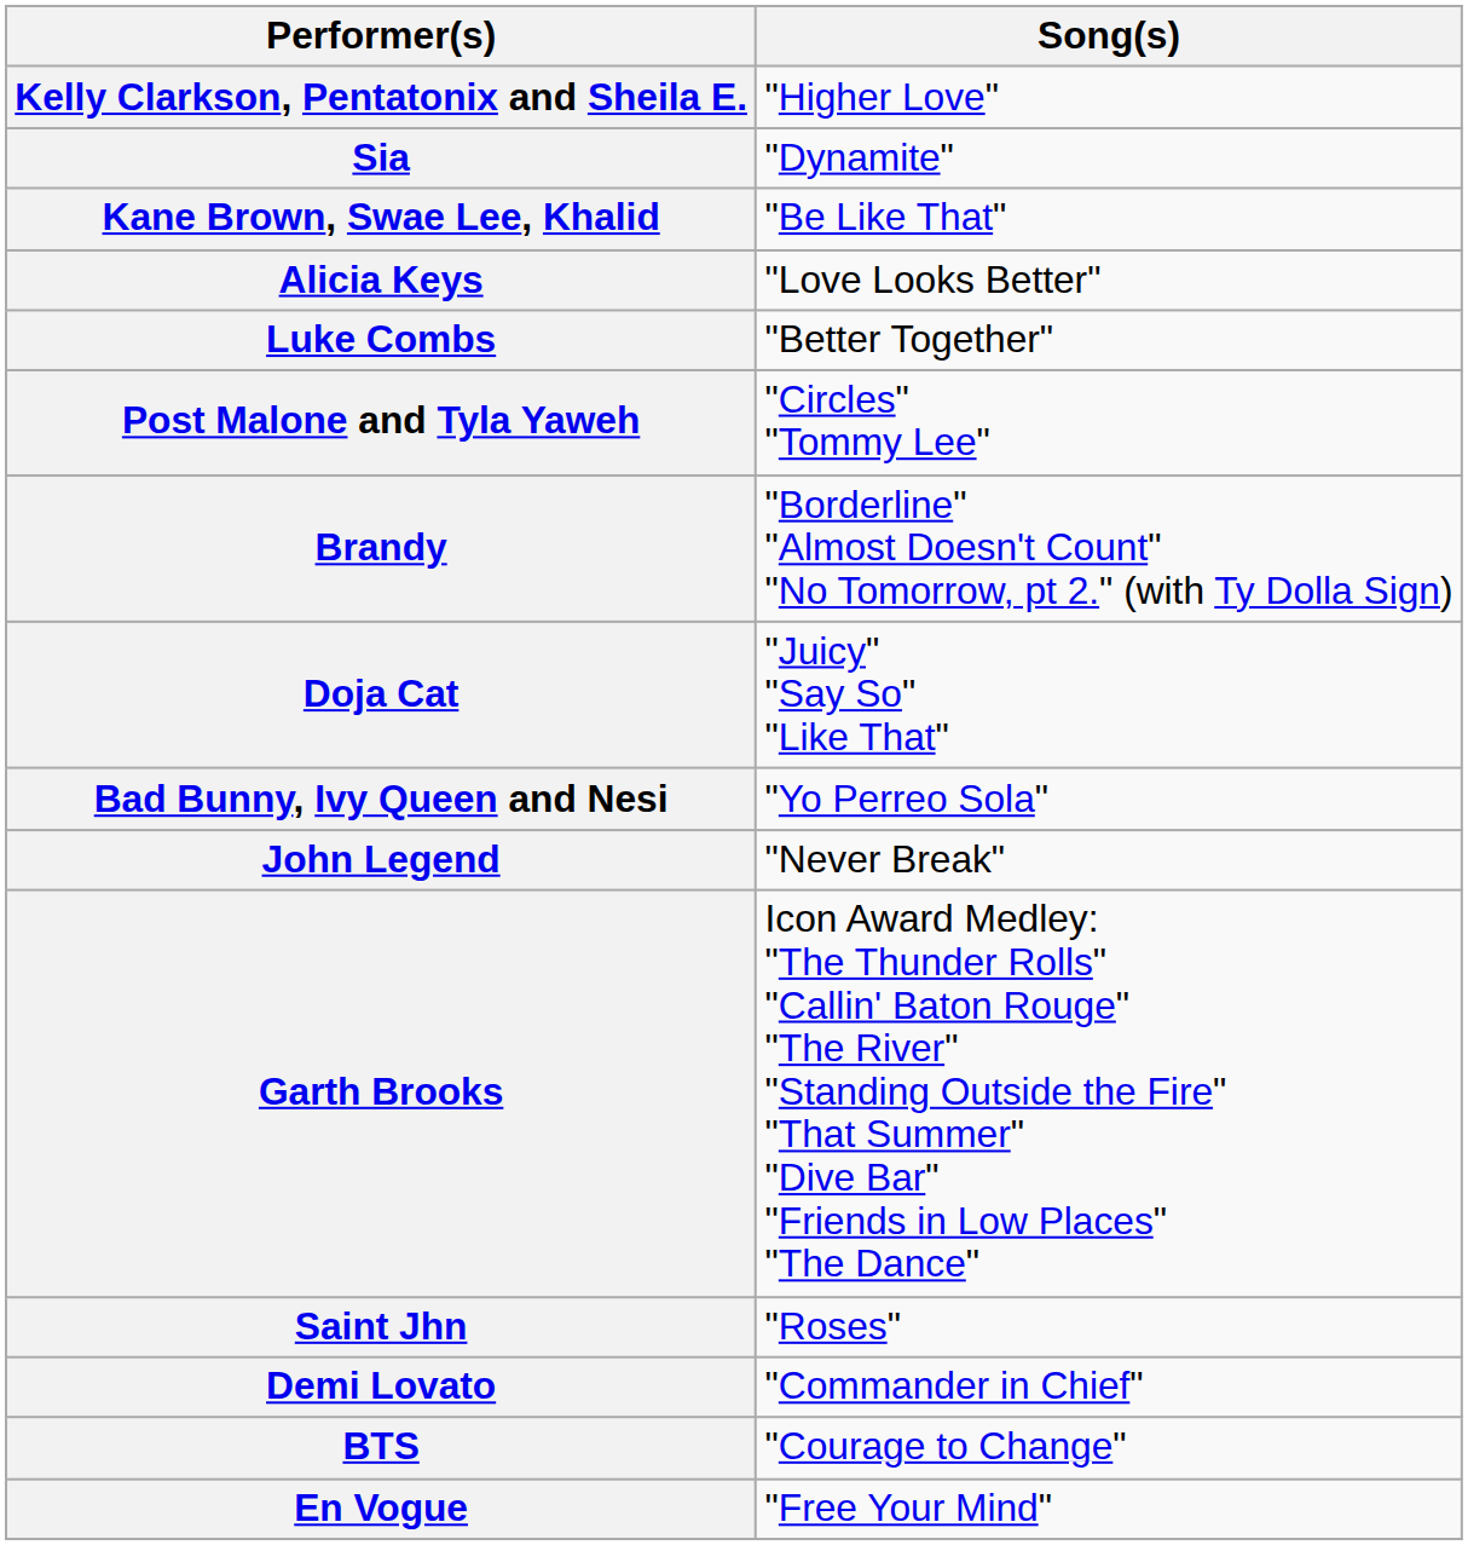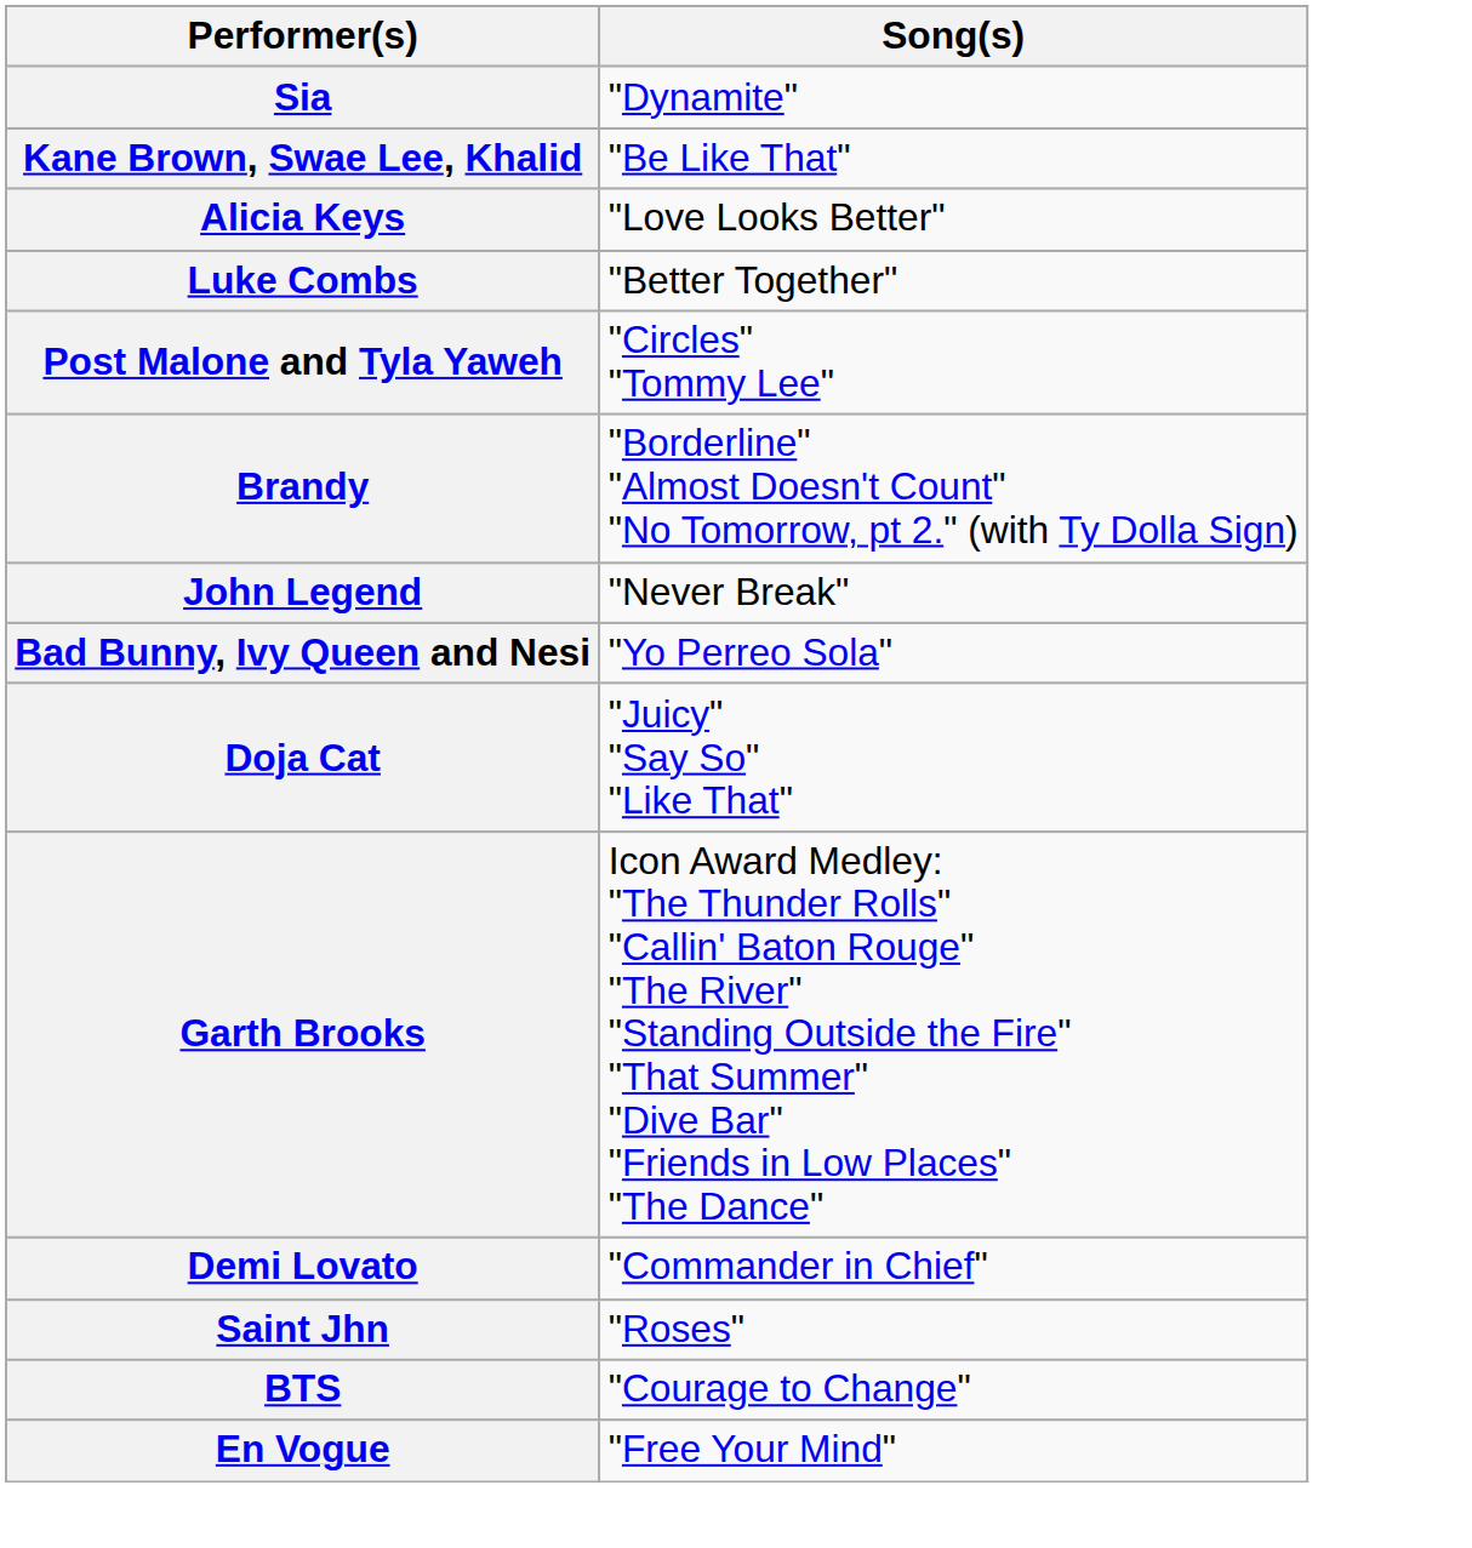 <table class="wikitable plainrowheaders">
 <tr>
 <th scope="col">Performer(s)</th>
 <th scope="col">Song(s)</th>
-</tr>
-<tr>
-<th scope="row"><a href='#'>Kelly Clarkson</a>, <a href='#'>Pentatonix</a> and <a href='#'>Sheila E.</a></th>
-<td>"<a href='#'>Higher Love</a>"</td>
 </tr>
 <tr>
 <th scope="row"><a href='#'>Sia</a></th>
 <td>"<a href='#'>Dynamite</a>"</td>
 </tr>
 <tr>
 <th scope="row"><a href='#'>Kane Brown</a>, <a href='#'>Swae Lee</a>, <a href='#'>Khalid</a></th>
 <td>"<a href='#'>Be Like That</a>"</td>
 </tr>
 <tr>
 <th scope="row"><a href='#'>Alicia Keys</a></th>
 <td>"Love Looks Better"</td>
 </tr>
 <tr>
 <th scope="row"><a href='#'>Luke Combs</a></th>
 <td>"Better Together"</td>
 </tr>
 <tr>
 <th scope="row"><a href='#'>Post Malone</a> and <a href='#'>Tyla Yaweh</a></th>
 <td>"<a href='#'>Circles</a>" <br> "<a href='#'>Tommy Lee</a>"</td>
 </tr>
 <tr>
 <th scope="row"><a href='#'>Brandy</a></th>
 <td>"<a href='#'>Borderline</a>" <br> "<a href='#'>Almost Doesn't Count</a>" <br> "<a href='#'>No Tomorrow, pt 2.</a>" (with <a href='#'>Ty Dolla Sign</a>)</td>
 </tr>
 <tr>
-<th scope="row"><a href='#'>Doja Cat</a></th>
-<td>"<a href='#'>Juicy</a>" <br> "<a href='#'>Say So</a>" <br> "<a href='#'>Like That</a>"</td>
+<th scope="row"><a href='#'>John Legend</a></th>
+<td>"Never Break"</td>
 </tr>
 <tr>
 <th scope="row"><a href='#'>Bad Bunny</a>, <a href='#'>Ivy Queen</a> and Nesi</th>
 <td>"<a href='#'>Yo Perreo Sola</a>"</td>
 </tr>
 <tr>
-<th scope="row"><a href='#'>John Legend</a></th>
-<td>"Never Break"</td>
+<th scope="row"><a href='#'>Doja Cat</a></th>
+<td>"<a href='#'>Juicy</a>" <br> "<a href='#'>Say So</a>" <br> "<a href='#'>Like That</a>"</td>
 </tr>
 <tr>
 <th scope="row"><a href='#'>Garth Brooks</a></th>
 <td>Icon Award Medley: <br> "<a href='#'>The Thunder Rolls</a>" <br> "<a href='#'>Callin' Baton Rouge</a>" <br> "<a href='#'>The River</a>" <br> "<a href='#'>Standing Outside the Fire</a>" <br> "<a href='#'>That Summer</a>" <br> "<a href='#'>Dive Bar</a>" <br> "<a href='#'>Friends in Low Places</a>" <br> "<a href='#'>The Dance</a>"</td>
 </tr>
 <tr>
+<th scope="row"><a href='#'>Demi Lovato</a></th>
+<td>"<a href='#'>Commander in Chief</a>"</td>
+</tr>
+<tr>
 <th scope="row"><a href='#'>Saint Jhn</a></th>
 <td>"<a href='#'>Roses</a>"</td>
-</tr>
-<tr>
-<th scope="row"><a href='#'>Demi Lovato</a></th>
-<td>"<a href='#'>Commander in Chief</a>"</td>
 </tr>
 <tr>
 <th scope="row"><a href='#'>BTS</a></th>
 <td>"<a href='#'>Courage to Change</a>"</td>
 </tr>
 <tr>
 <th scope="row"><a href='#'>En Vogue</a></th>
 <td>"<a href='#'>Free Your Mind</a>"</td>
 </tr>
 <tr>
 </tr>
 </table>
